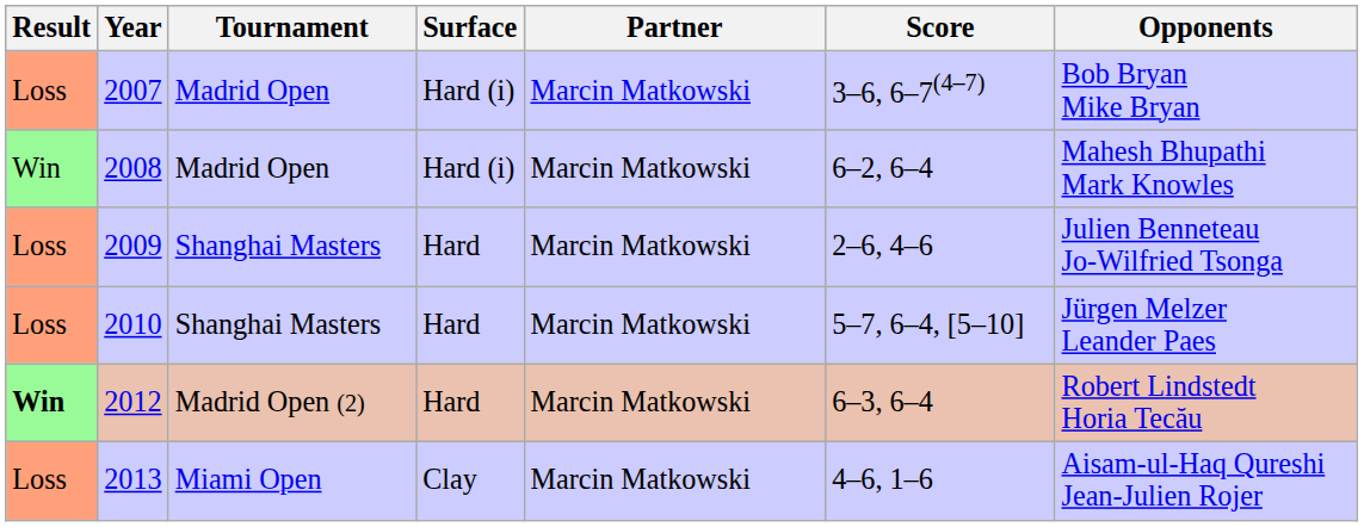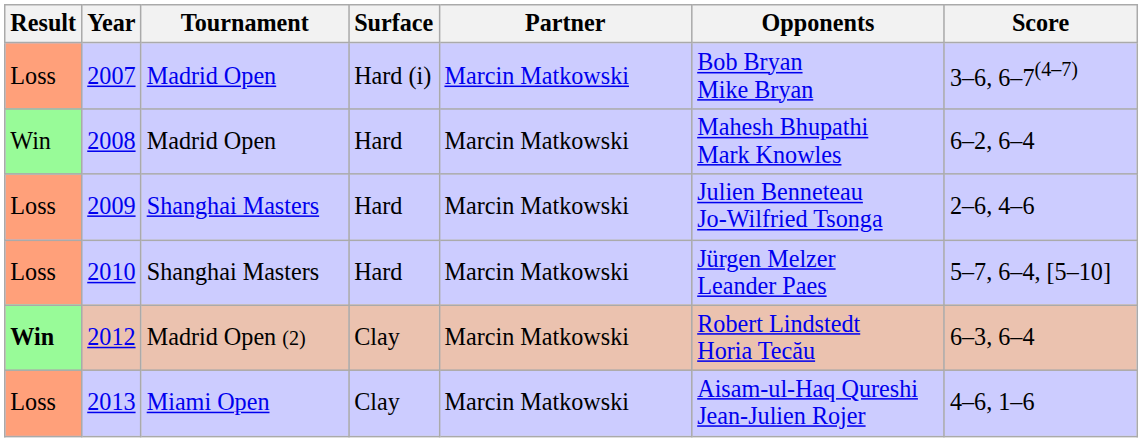 <table class="sortable wikitable">
 <tr>
 <th style="width:40px">Result</th>
 <th style="width:30px">Year</th>
 <th style="width:130px">Tournament</th>
 <th style="width:50px">Surface</th>
 <th style="width:160px">Partner</th>
+<th style="width:160px">Opponents</th>
 <th style="width:120px"  class="unsortable">Score</th>
-<th style="width:160px">Opponents</th>
 </tr>
 <tr bgcolor=CCCCFF>
 <td style="background:#ffa07a;">Loss</td>
 <td><a href='#'>2007</a></td>
 <td><a href='#'>Madrid Open</a></td>
 <td>Hard (i)</td>
 <td> <a href='#'>Marcin Matkowski</a></td>
+<td> <a href='#'>Bob Bryan</a><br> <a href='#'>Mike Bryan</a></td>
 <td>3–6, 6–7<sup>(4–7)</sup></td>
-<td> <a href='#'>Bob Bryan</a><br> <a href='#'>Mike Bryan</a></td>
 </tr>
 <tr bgcolor=CCCCFF>
 <td style="background:#98fb98;">Win</td>
 <td><a href='#'>2008</a></td>
 <td>Madrid Open</td>
-<td>Hard (i)</td>
+<td>Hard</td>
 <td> Marcin Matkowski</td>
+<td> <a href='#'>Mahesh Bhupathi</a><br> <a href='#'>Mark Knowles</a></td>
 <td>6–2, 6–4</td>
-<td> <a href='#'>Mahesh Bhupathi</a><br> <a href='#'>Mark Knowles</a></td>
 </tr>
 <tr bgcolor=CCCCFF>
 <td style="background:#ffa07a;">Loss</td>
 <td><a href='#'>2009</a></td>
 <td><a href='#'>Shanghai Masters</a></td>
 <td>Hard</td>
 <td> Marcin Matkowski</td>
+<td> <a href='#'>Julien Benneteau</a><br> <a href='#'>Jo-Wilfried Tsonga</a></td>
 <td>2–6, 4–6</td>
-<td> <a href='#'>Julien Benneteau</a><br> <a href='#'>Jo-Wilfried Tsonga</a></td>
 </tr>
 <tr bgcolor=CCCCFF>
 <td style="background:#ffa07a;">Loss</td>
 <td><a href='#'>2010</a></td>
 <td>Shanghai Masters</td>
 <td>Hard</td>
 <td> Marcin Matkowski</td>
+<td> <a href='#'>Jürgen Melzer</a><br> <a href='#'>Leander Paes</a></td>
 <td>5–7, 6–4, [5–10]</td>
-<td> <a href='#'>Jürgen Melzer</a><br> <a href='#'>Leander Paes</a></td>
 </tr>
 <tr bgcolor=#EBC2AF>
 <td style="background:#98fb98;"><strong>Win</strong></td>
 <td><a href='#'>2012</a></td>
 <td>Madrid Open <small>(2)</small></td>
-<td>Hard</td>
+<td>Clay</td>
 <td> Marcin Matkowski</td>
+<td> <a href='#'>Robert Lindstedt</a><br> <a href='#'>Horia Tecău</a></td>
 <td>6–3, 6–4</td>
-<td> <a href='#'>Robert Lindstedt</a><br> <a href='#'>Horia Tecău</a></td>
 </tr>
 <tr bgcolor=CCCCFF>
 <td style="background:#ffa07a;">Loss</td>
 <td><a href='#'>2013</a></td>
 <td><a href='#'>Miami Open</a></td>
 <td>Clay</td>
 <td> Marcin Matkowski</td>
+<td> <a href='#'>Aisam-ul-Haq Qureshi</a><br> <a href='#'>Jean-Julien Rojer</a></td>
 <td>4–6, 1–6</td>
-<td> <a href='#'>Aisam-ul-Haq Qureshi</a><br> <a href='#'>Jean-Julien Rojer</a></td>
 </tr>
 </table>
